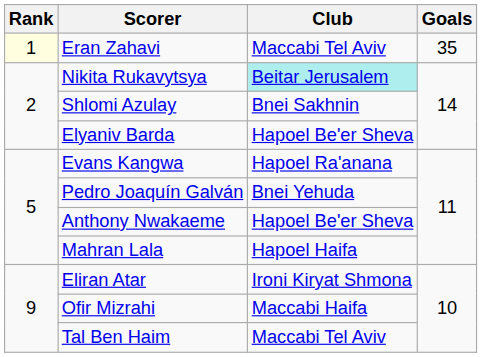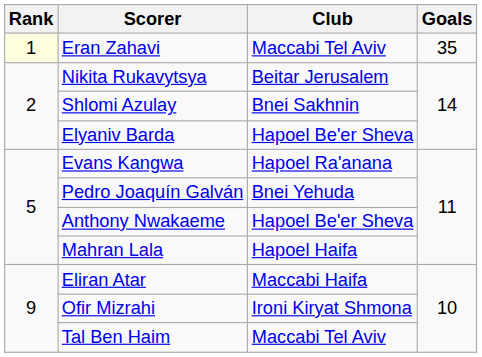 <table class="wikitable">
 <tr>
 <th>Rank</th>
 <th>Scorer</th>
 <th>Club</th>
 <th>Goals</th>
 </tr>
 <tr>
 <td align="center" style="background: lightyellow;">1</td>
 <td align="left"> <a href='#'>Eran Zahavi</a></td>
 <td align="left"><a href='#'>Maccabi Tel Aviv</a></td>
 <td align="center">35</td>
 </tr>
 <tr>
 <td rowspan="3" align="center">2</td>
 <td align="left"> <a href='#'>Nikita Rukavytsya</a></td>
-<td align="left" style="background: paleturquoise;"><a href='#'>Beitar Jerusalem</a></td>
+<td align="left"><a href='#'>Beitar Jerusalem</a></td>
 <td rowspan="3" align="center">14</td>
 </tr>
 <tr>
 <td align="left"> <a href='#'>Shlomi Azulay</a></td>
 <td align="left"><a href='#'>Bnei Sakhnin</a></td>
 </tr>
 <tr>
 <td align="left"> <a href='#'>Elyaniv Barda</a></td>
 <td align="left"><a href='#'>Hapoel Be'er Sheva</a></td>
 </tr>
 <tr>
 <td rowspan="4" align="center">5</td>
 <td align="left"> <a href='#'>Evans Kangwa</a></td>
 <td align="left"><a href='#'>Hapoel Ra'anana</a></td>
 <td rowspan="4" align="center">11</td>
 </tr>
 <tr>
 <td align="left"> <a href='#'>Pedro Joaquín Galván</a></td>
 <td align="left"><a href='#'>Bnei Yehuda</a></td>
 </tr>
 <tr>
 <td align="left"> <a href='#'>Anthony Nwakaeme</a></td>
 <td align="left"><a href='#'>Hapoel Be'er Sheva</a></td>
 </tr>
 <tr>
 <td align="left"> <a href='#'>Mahran Lala</a></td>
 <td align="left"><a href='#'>Hapoel Haifa</a></td>
 </tr>
 <tr>
 <td rowspan="3" align="center">9</td>
 <td align="left"> <a href='#'>Eliran Atar</a></td>
-<td align="left"><a href='#'>Ironi Kiryat Shmona</a></td>
+<td align="left"><a href='#'>Maccabi Haifa</a></td>
 <td rowspan="3" align="center">10</td>
 </tr>
 <tr>
 <td align="left"> <a href='#'>Ofir Mizrahi</a></td>
-<td align="left"><a href='#'>Maccabi Haifa</a></td>
+<td align="left"><a href='#'>Ironi Kiryat Shmona</a></td>
 </tr>
 <tr>
 <td align="left"> <a href='#'>Tal Ben Haim</a></td>
 <td align="left"><a href='#'>Maccabi Tel Aviv</a></td>
 </tr>
 </table>
